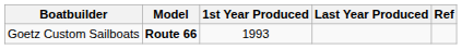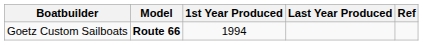 <table class="sortable wikitable" border="1">
 <tr>
 <th>Boatbuilder</th>
 <th>Model</th>
 <th>1st Year Produced</th>
 <th>Last Year Produced</th>
 <th>Ref</th>
 </tr>
 <tr>
 <td>Goetz Custom Sailboats</td>
 <td align=center><strong>Route 66</strong></td>
-<td align=center>1993</td>
+<td align=center>1994</td>
 <td></td>
 <td align=center></td>
 </tr>
 </table>
